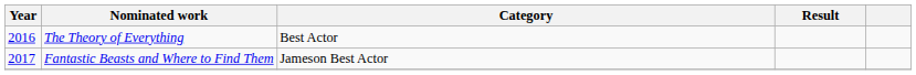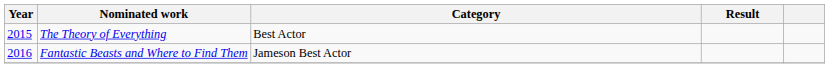 <table class=wikitable>
 <tr>
 <th width=4%>Year</th>
 <th width=26%>Nominated work</th>
 <th width=55%>Category</th>
 <th width=10%>Result</th>
 <th width=5%></th>
 </tr>
 <tr>
-<td><a href='#'>2016</a></td>
+<td><a href='#'>2015</a></td>
 <td><a href='#'><em>The Theory of Everything </em></a></td>
 <td>Best Actor</td>
 <td></td>
 <td></td>
 </tr>
 <tr>
-<td><a href='#'>2017</a></td>
+<td><a href='#'>2016</a></td>
 <td><em><a href='#'>Fantastic Beasts and Where to Find Them</a></em></td>
 <td>Jameson Best Actor</td>
 <td></td>
 <td></td>
 </tr>
 <tr>
 </tr>
 </table>
